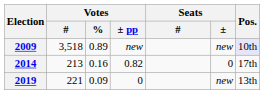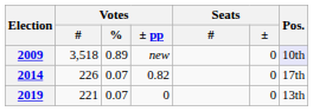 <table class=wikitable style="text-align: right;">
 <tr>
 <th rowspan=2>Election</th>
 <th colspan=3>Votes</th>
 <th colspan=2>Seats</th>
 <th rowspan=2>Pos.</th>
 </tr>
 <tr>
 <th width=50px>#</th>
 <th width=30px>%</th>
 <th width=45px>± <a href='#'>pp</a></th>
 <th width=90px>#</th>
 <th width=30px>±</th>
 </tr>
 <tr>
 <th><a href='#'>2009</a></th>
 <td>3,518</td>
 <td>0.89</td>
 <td><em>new</em></td>
 <td></td>
-<td><em>new</em></td>
+<td> 0</td>
 <td style="background: lavender;">10th</td>
 </tr>
 <tr>
 <th><a href='#'>2014</a></th>
-<td>213</td>
-<td>0.16</td>
+<td>226</td>
+<td>0.07</td>
 <td> 0.82</td>
 <td></td>
 <td> 0</td>
 <td>17th</td>
 </tr>
 <tr>
 <th><a href='#'>2019</a></th>
 <td>221</td>
-<td>0.09</td>
+<td>0.07</td>
 <td> 0</td>
 <td></td>
-<td><em>new</em></td>
+<td> 0</td>
 <td>13th</td>
 </tr>
 </table>
